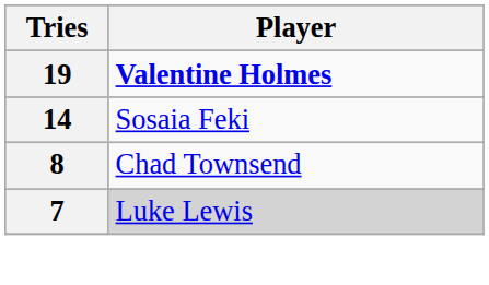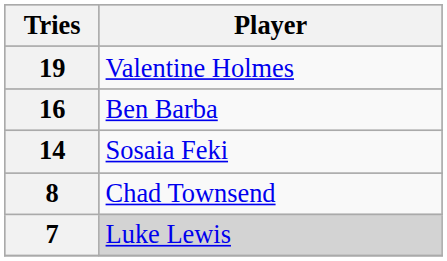 <table class="wikitable" style="text-align:left;">
 <tr>
 <th width=50>Tries</th>
 <th width=200>Player</th>
 </tr>
 <tr>
 <th>19</th>
-<td><strong> <a href='#'>Valentine Holmes</a></strong></td>
+<td> <a href='#'>Valentine Holmes</a></td>
+</tr>
+<tr>
+<th>16</th>
+<td> <a href='#'>Ben Barba</a></td>
 </tr>
 <tr>
 <th>14</th>
 <td> <a href='#'>Sosaia Feki</a></td>
 </tr>
 <tr>
 <th>8</th>
 <td> <a href='#'>Chad Townsend</a></td>
 </tr>
 <tr>
 <th>7</th>
 <td style="background: lightgrey;"> <a href='#'>Luke Lewis</a></td>
 </tr>
 <tr>
 </tr>
 </table>
